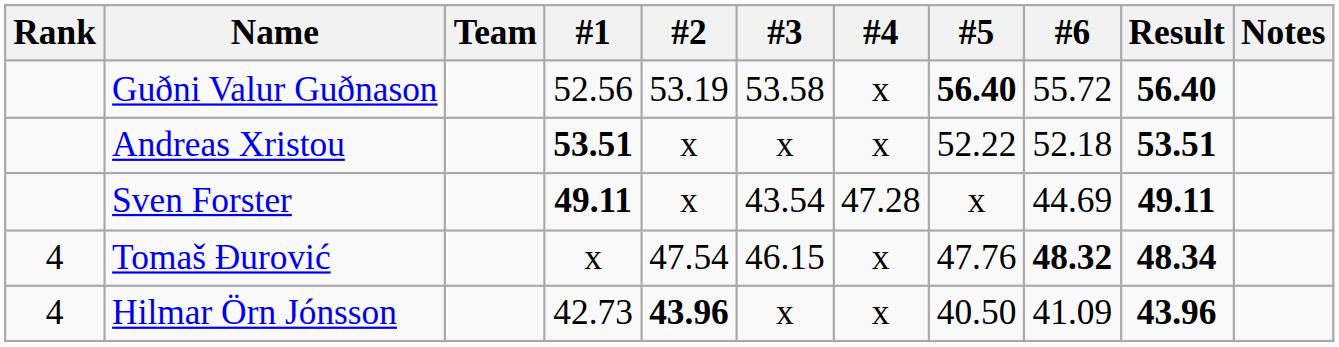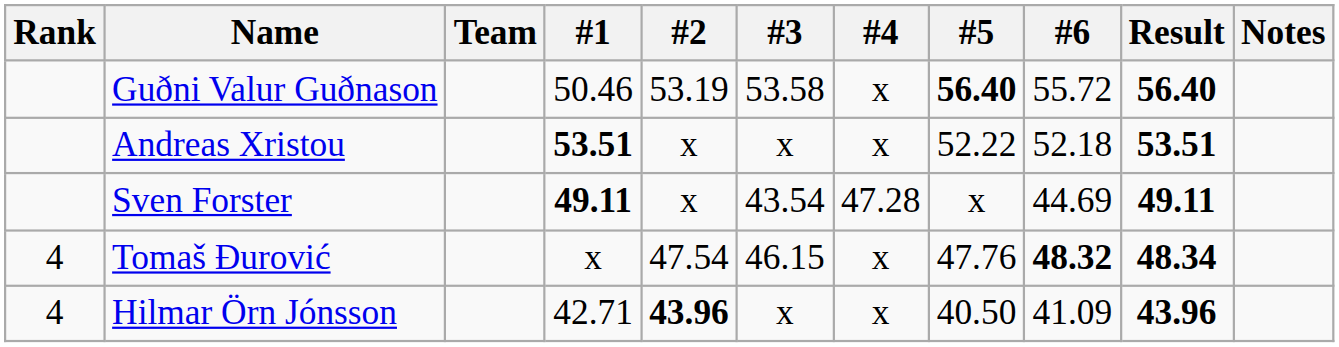 <table class="wikitable sortable" style="text-align:center">
 <tr>
 <th>Rank</th>
 <th>Name</th>
 <th>Team</th>
 <th>#1</th>
 <th>#2</th>
 <th>#3</th>
 <th>#4</th>
 <th>#5</th>
 <th>#6</th>
 <th>Result</th>
 <th>Notes</th>
 </tr>
 <tr>
 <td></td>
 <td align="left"><a href='#'>Guðni Valur Guðnason</a></td>
 <td align=left></td>
-<td>52.56</td>
+<td>50.46</td>
 <td>53.19</td>
 <td>53.58</td>
 <td>x</td>
 <td><strong>56.40</strong></td>
 <td>55.72</td>
 <td><strong>56.40</strong></td>
 <td></td>
 </tr>
 <tr>
 <td></td>
 <td align="left"><a href='#'>Andreas Xristou</a></td>
 <td align=left></td>
 <td><strong>53.51</strong></td>
 <td>x</td>
 <td>x</td>
 <td>x</td>
 <td>52.22</td>
 <td>52.18</td>
 <td><strong>53.51</strong></td>
 <td></td>
 </tr>
 <tr>
 <td></td>
 <td align="left"><a href='#'>Sven Forster</a></td>
 <td align=left></td>
 <td><strong>49.11</strong></td>
 <td>x</td>
 <td>43.54</td>
 <td>47.28</td>
 <td>x</td>
 <td>44.69</td>
 <td><strong>49.11</strong></td>
 <td></td>
 </tr>
 <tr>
 <td>4</td>
 <td align="left"><a href='#'>Tomaš Ðurović</a></td>
 <td align=left></td>
 <td>x</td>
 <td>47.54</td>
 <td>46.15</td>
 <td>x</td>
 <td>47.76</td>
 <td><strong>48.32</strong></td>
 <td><strong>48.34</strong></td>
 <td></td>
 </tr>
 <tr>
 <td>4</td>
 <td align="left"><a href='#'>Hilmar Örn Jónsson</a></td>
 <td align=left></td>
-<td>42.73</td>
+<td>42.71</td>
 <td><strong>43.96</strong></td>
 <td>x</td>
 <td>x</td>
 <td>40.50</td>
 <td>41.09</td>
 <td><strong>43.96</strong></td>
 <td></td>
 </tr>
 </table>
